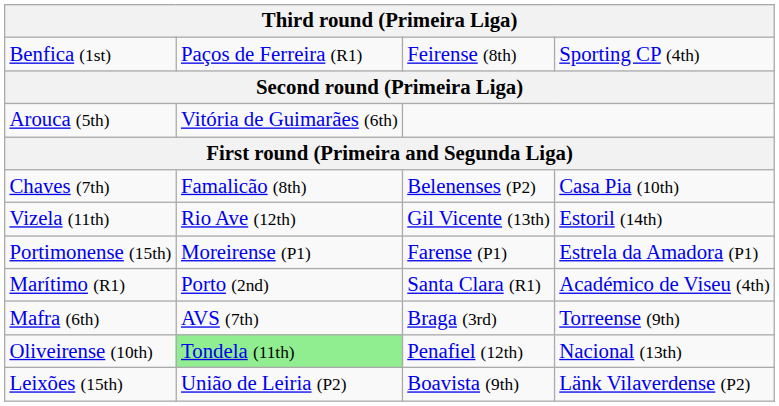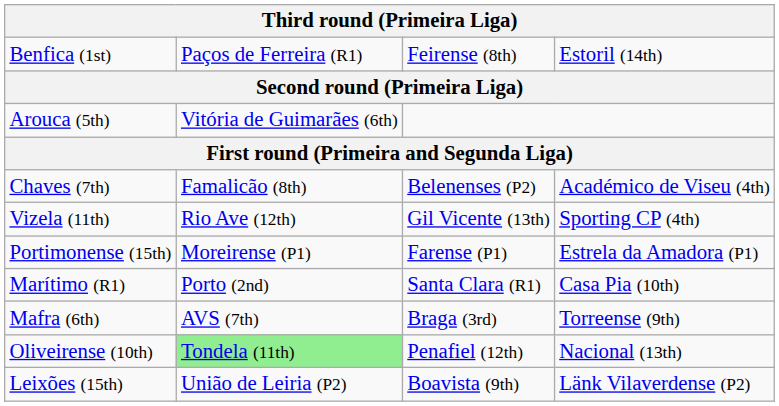 <table class="wikitable">
 <tr>
 <th colspan="4">Third round (Primeira Liga)</th>
 </tr>
 <tr>
 <td><a href='#'>Benfica</a> <small>(1st)</small></td>
 <td><a href='#'>Paços de Ferreira</a> <small>(R1)</small></td>
 <td><a href='#'>Feirense</a> <small>(8th)</small></td>
-<td><a href='#'>Sporting CP</a> <small>(4th)</small></td>
+<td><a href='#'>Estoril</a> <small>(14th)</small></td>
 </tr>
 <tr>
 <th colspan="4">Second round (Primeira Liga)</th>
 </tr>
 <tr>
 <td><a href='#'>Arouca</a> <small>(5th)</small></td>
 <td><a href='#'>Vitória de Guimarães</a> <small>(6th)</small></td>
 <td colspan=2></td>
 </tr>
 <tr>
 <th colspan="4">First round (Primeira and Segunda Liga)</th>
 </tr>
 <tr>
 <td><a href='#'>Chaves</a> <small>(7th)</small></td>
 <td><a href='#'>Famalicão</a> <small>(8th)</small></td>
 <td><a href='#'>Belenenses</a> <small>(P2)</small></td>
-<td><a href='#'>Casa Pia</a> <small>(10th)</small></td>
+<td><a href='#'>Académico de Viseu</a> <small>(4th)</small></td>
 </tr>
 <tr>
 <td><a href='#'>Vizela</a> <small>(11th)</small></td>
 <td><a href='#'>Rio Ave</a> <small>(12th)</small></td>
 <td><a href='#'>Gil Vicente</a> <small>(13th)</small></td>
-<td><a href='#'>Estoril</a> <small>(14th)</small></td>
+<td><a href='#'>Sporting CP</a> <small>(4th)</small></td>
 </tr>
 <tr>
 <td><a href='#'>Portimonense</a> <small>(15th)</small></td>
 <td><a href='#'>Moreirense</a> <small>(P1)</small></td>
 <td><a href='#'>Farense</a> <small>(P1)</small></td>
 <td><a href='#'>Estrela da Amadora</a> <small>(P1)</small></td>
 </tr>
 <tr>
 <td><a href='#'>Marítimo</a> <small>(R1)</small></td>
 <td><a href='#'>Porto</a> <small>(2nd)</small></td>
 <td><a href='#'>Santa Clara</a> <small>(R1)</small></td>
-<td><a href='#'>Académico de Viseu</a> <small>(4th)</small></td>
+<td><a href='#'>Casa Pia</a> <small>(10th)</small></td>
 </tr>
 <tr>
 <td><a href='#'>Mafra</a> <small>(6th)</small></td>
 <td><a href='#'>AVS</a> <small>(7th)</small></td>
 <td><a href='#'>Braga</a> <small>(3rd)</small></td>
 <td><a href='#'>Torreense</a> <small>(9th)</small></td>
 </tr>
 <tr>
 <td><a href='#'>Oliveirense</a> <small>(10th)</small></td>
 <td style="background: lightgreen;"><a href='#'>Tondela</a> <small>(11th)</small></td>
 <td><a href='#'>Penafiel</a> <small>(12th)</small></td>
 <td><a href='#'>Nacional</a> <small>(13th)</small></td>
 </tr>
 <tr>
 <td><a href='#'>Leixões</a> <small>(15th)</small></td>
 <td><a href='#'>União de Leiria</a> <small>(P2)</small></td>
 <td><a href='#'>Boavista</a> <small>(9th)</small></td>
 <td><a href='#'>Länk Vilaverdense</a> <small>(P2)</small></td>
 </tr>
 </table>
